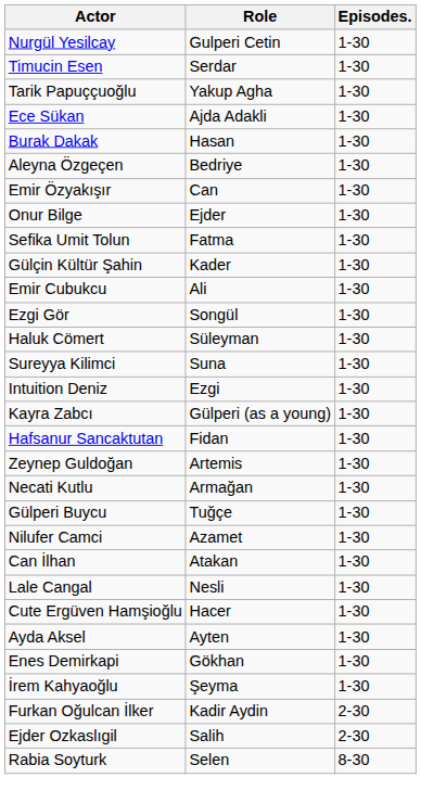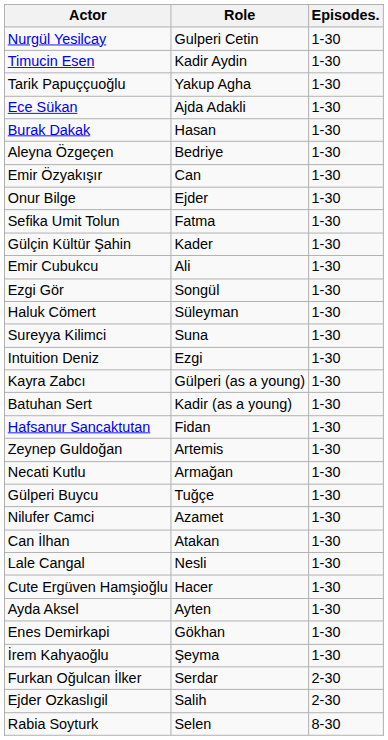 <table class="wikitable">
 <tr>
 <th>Actor</th>
 <th>Role</th>
 <th>Episodes.</th>
 </tr>
 <tr>
 <td><a href='#'>Nurgül Yesilcay</a></td>
 <td>Gulperi Cetin</td>
 <td>1-30</td>
 </tr>
 <tr>
 <td><a href='#'>Timucin Esen</a></td>
-<td>Serdar</td>
+<td>Kadir Aydin</td>
 <td>1-30</td>
 </tr>
 <tr>
 <td>Tarik Papuççuoğlu</td>
 <td>Yakup Agha</td>
 <td>1-30</td>
 </tr>
 <tr>
 <td><a href='#'>Ece Sükan</a></td>
 <td>Ajda Adakli</td>
 <td>1-30</td>
 </tr>
 <tr>
 <td><a href='#'>Burak Dakak</a></td>
 <td>Hasan</td>
 <td>1-30</td>
 </tr>
 <tr>
 <td>Aleyna Özgeçen</td>
 <td>Bedriye</td>
 <td>1-30</td>
 </tr>
 <tr>
 <td>Emir Özyakışır</td>
 <td>Can</td>
 <td>1-30</td>
 </tr>
 <tr>
 <td>Onur Bilge</td>
 <td>Ejder</td>
 <td>1-30</td>
 </tr>
 <tr>
 <td>Sefika Umit Tolun</td>
 <td>Fatma</td>
 <td>1-30</td>
 </tr>
 <tr>
 <td>Gülçin Kültür Şahin</td>
 <td>Kader</td>
 <td>1-30</td>
 </tr>
 <tr>
 <td>Emir Cubukcu</td>
 <td>Ali</td>
 <td>1-30</td>
 </tr>
 <tr>
 <td>Ezgi Gör</td>
 <td>Songül</td>
 <td>1-30</td>
 </tr>
 <tr>
 <td>Haluk Cömert</td>
 <td>Süleyman</td>
 <td>1-30</td>
 </tr>
 <tr>
 <td>Sureyya Kilimci</td>
 <td>Suna</td>
 <td>1-30</td>
 </tr>
 <tr>
 <td>Intuition Deniz</td>
 <td>Ezgi</td>
 <td>1-30</td>
 </tr>
 <tr>
 <td>Kayra Zabcı</td>
 <td>Gülperi (as a young)</td>
 <td>1-30</td>
 </tr>
 <tr>
+<td>Batuhan Sert</td>
+<td>Kadir (as a young)</td>
+<td>1-30</td>
+</tr>
+<tr>
 <td><a href='#'>Hafsanur Sancaktutan</a></td>
 <td>Fidan</td>
 <td>1-30</td>
 </tr>
 <tr>
 <td>Zeynep Guldoğan</td>
 <td>Artemis</td>
 <td>1-30</td>
 </tr>
 <tr>
 <td>Necati Kutlu</td>
 <td>Armağan</td>
 <td>1-30</td>
 </tr>
 <tr>
 <td>Gülperi Buycu</td>
 <td>Tuğçe</td>
 <td>1-30</td>
 </tr>
 <tr>
 <td>Nilufer Camci</td>
 <td>Azamet</td>
 <td>1-30</td>
 </tr>
 <tr>
 <td>Can İlhan</td>
 <td>Atakan</td>
 <td>1-30</td>
 </tr>
 <tr>
 <td>Lale Cangal</td>
 <td>Nesli</td>
 <td>1-30</td>
 </tr>
 <tr>
 <td>Cute Ergüven Hamşioğlu</td>
 <td>Hacer</td>
 <td>1-30</td>
 </tr>
 <tr>
 <td>Ayda Aksel</td>
 <td>Ayten</td>
 <td>1-30</td>
 </tr>
 <tr>
 <td>Enes Demirkapi</td>
 <td>Gökhan</td>
 <td>1-30</td>
 </tr>
 <tr>
 <td>İrem Kahyaoğlu</td>
 <td>Şeyma</td>
 <td>1-30</td>
 </tr>
 <tr>
 <td>Furkan Oğulcan İlker</td>
-<td>Kadir Aydin</td>
+<td>Serdar</td>
 <td>2-30</td>
 </tr>
 <tr>
 <td>Ejder Ozkaslıgil</td>
 <td>Salih</td>
 <td>2-30</td>
 </tr>
 <tr>
 <td>Rabia Soyturk</td>
 <td>Selen</td>
 <td>8-30</td>
 </tr>
 </table>
